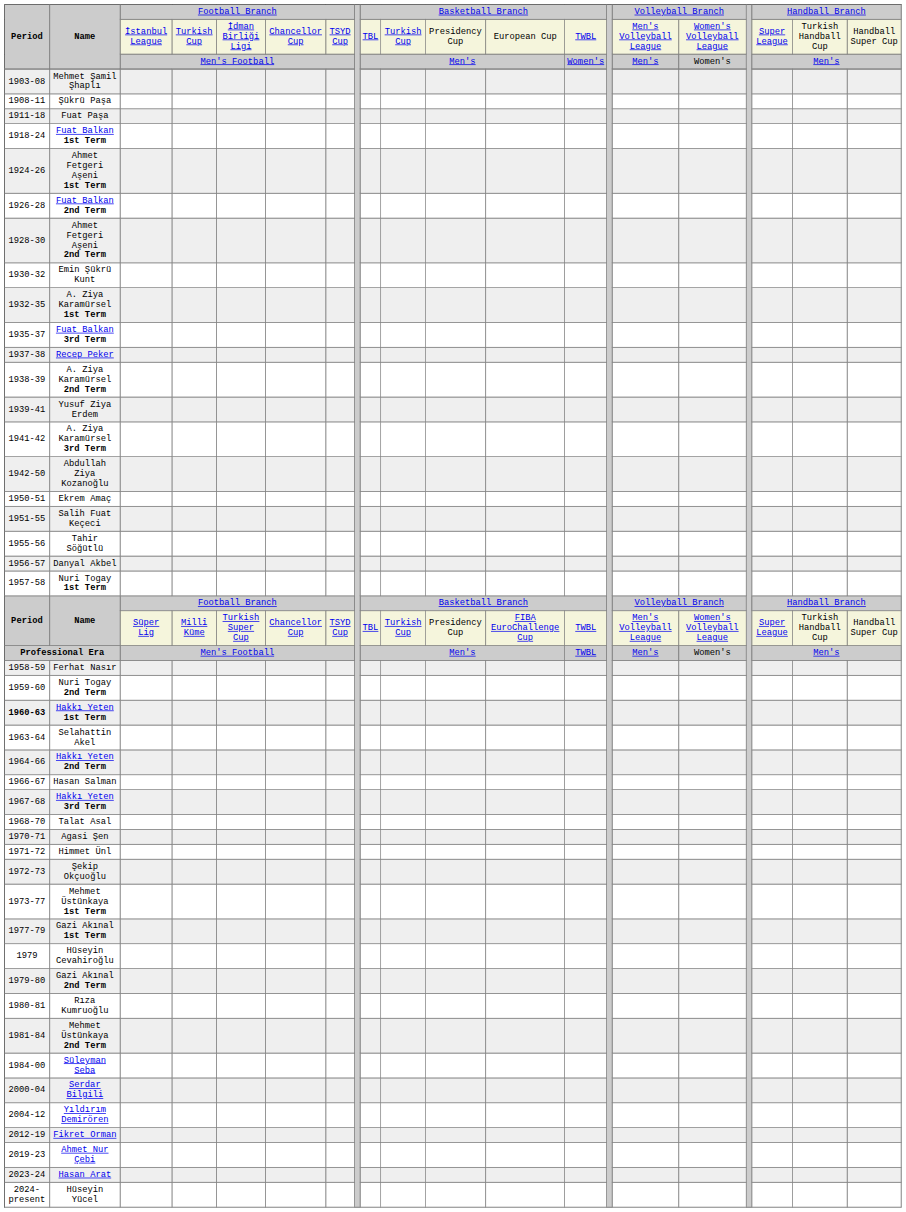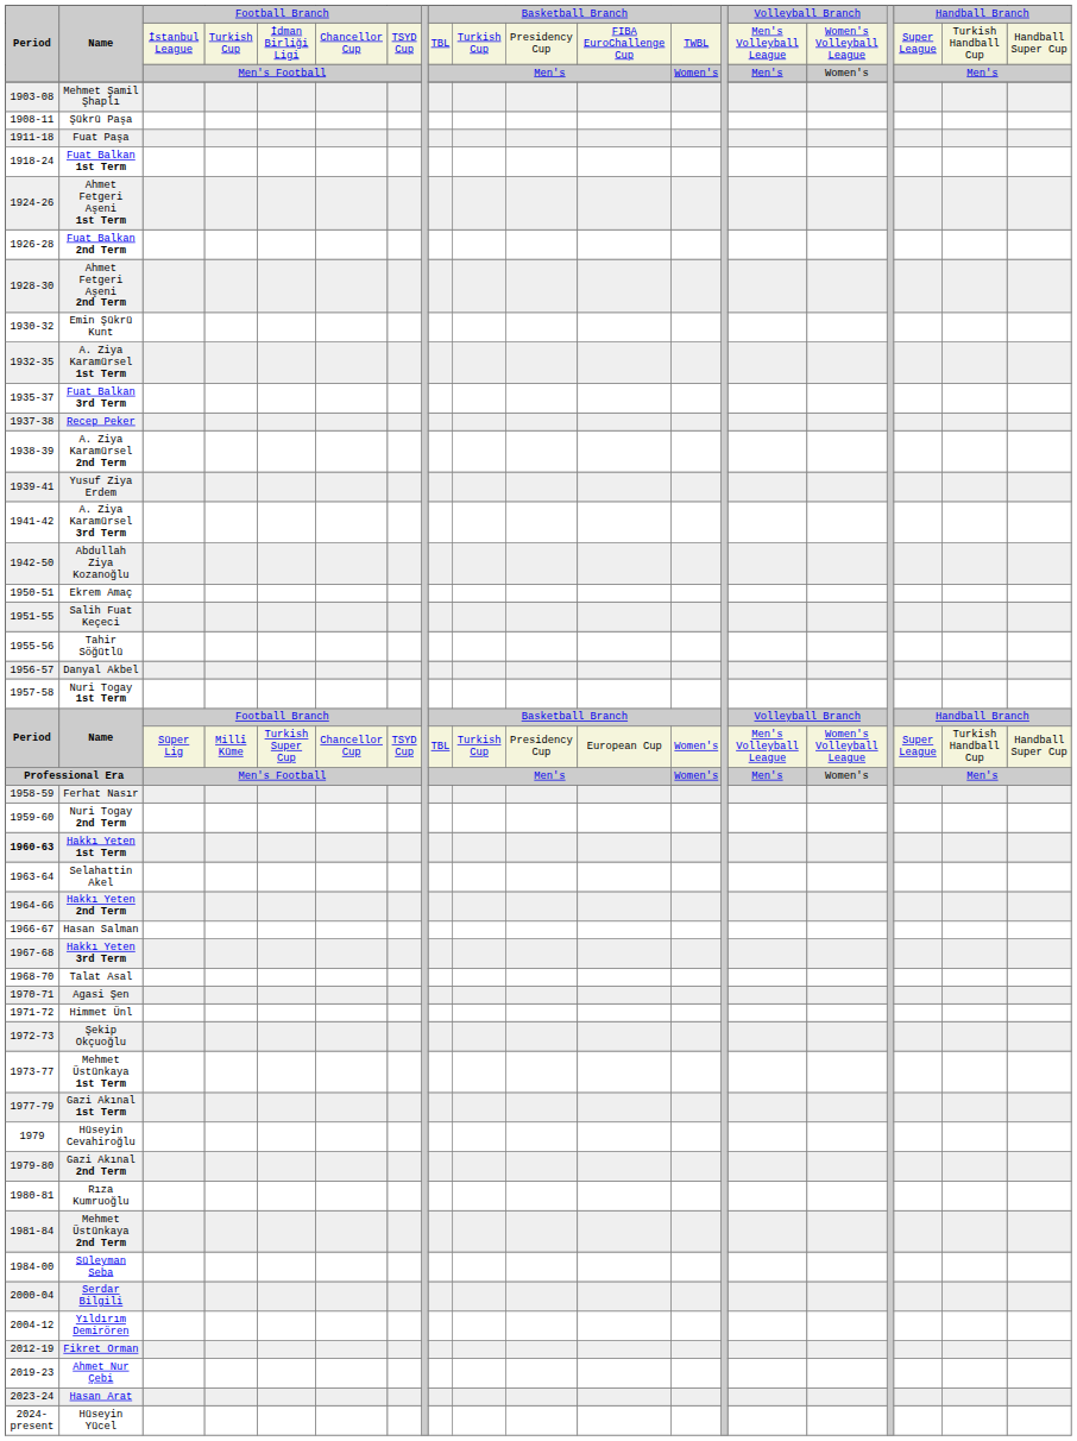 <table bgcolor="Black" cellpadding="3" cellspacing="0" border="1" style="font-size: 95%; border: gray solid 1px; border-collapse: collapse; text-align: center;">
 <tr bgcolor="#CCCCCC">
 <td rowspan="3"><strong>Period</strong></td>
 <td rowspan="3"><strong>Name</strong></td>
 <td colspan="5"><a href='#'>Football Branch</a></td>
 <th rowspan="130" width="1"></th>
 <td colspan="5"><a href='#'>Basketball Branch</a></td>
 <th rowspan="130" width="1"></th>
 <td colspan="2"><a href='#'>Volleyball Branch</a></td>
 <th rowspan="130" width="1"></th>
 <td colspan="3"><a href='#'>Handball Branch</a></td>
 </tr>
 <tr style="background:beige">
 <td><a href='#'>İstanbul League</a></td>
 <td><a href='#'>Turkish Cup</a></td>
 <td><a href='#'>İdman Birliği Ligi</a></td>
 <td><a href='#'>Chancellor Cup</a></td>
 <td><a href='#'>TSYD Cup</a></td>
 <td><a href='#'>TBL</a></td>
 <td><a href='#'>Turkish Cup</a></td>
 <td>Presidency Cup</td>
-<td>European Cup</td>
+<td><a href='#'>FIBA EuroChallenge Cup</a></td>
 <td><a href='#'>TWBL</a></td>
 <td><a href='#'>Men's Volleyball League</a></td>
 <td><a href='#'>Women's Volleyball League</a></td>
 <td><a href='#'>Super League</a></td>
 <td>Turkish Handball Cup</td>
 <td>Handball Super Cup</td>
 </tr>
 <tr bgcolor="#CCCCCC">
 <td colspan="5"><a href='#'>Men's Football</a></td>
 <td colspan="4"><a href='#'>Men's</a></td>
 <td><a href='#'>Women's</a></td>
 <td><a href='#'>Men's</a></td>
 <td>Women's</td>
 <td colspan="3"><a href='#'>Men's</a></td>
 </tr>
 <tr>
 </tr>
 <tr bgcolor="#EFEFEF">
 <td>1903-08</td>
 <td>Mehmet Şamil Şhaplı</td>
 <td></td>
 <td></td>
 <td></td>
 <td></td>
 <td></td>
 <td></td>
 <td></td>
 <td></td>
 <td></td>
 <td></td>
 <td></td>
 <td></td>
 <td></td>
 <td></td>
 <td></td>
 </tr>
 <tr bgcolor="#FFFFFF">
 <td>1908-11</td>
 <td>Şükrü Paşa</td>
 <td></td>
 <td></td>
 <td></td>
 <td></td>
 <td></td>
 <td></td>
 <td></td>
 <td></td>
 <td></td>
 <td></td>
 <td></td>
 <td></td>
 <td></td>
 <td></td>
 <td></td>
 </tr>
 <tr bgcolor="#EFEFEF">
 <td>1911-18</td>
 <td>Fuat Paşa</td>
 <td></td>
 <td></td>
 <td></td>
 <td></td>
 <td></td>
 <td></td>
 <td></td>
 <td></td>
 <td></td>
 <td></td>
 <td></td>
 <td></td>
 <td></td>
 <td></td>
 <td></td>
 </tr>
 <tr bgcolor="#FFFFFF">
 <td>1918-24</td>
 <td><a href='#'>Fuat Balkan</a>  <br> <strong>1st Term</strong></td>
 <td>  </td>
 <td></td>
 <td></td>
 <td></td>
 <td></td>
 <td></td>
 <td></td>
 <td></td>
 <td></td>
 <td></td>
 <td>   </td>
 <td></td>
 <td></td>
 <td></td>
 <td></td>
 </tr>
 <tr bgcolor="#EFEFEF">
 <td>1924-26</td>
 <td>Ahmet Fetgeri Aşeni  <br> <strong>1st Term</strong></td>
 <td></td>
 <td></td>
 <td></td>
 <td></td>
 <td></td>
 <td></td>
 <td></td>
 <td></td>
 <td></td>
 <td></td>
 <td></td>
 <td></td>
 <td></td>
 <td></td>
 <td></td>
 </tr>
 <tr bgcolor="#FFFFFF">
 <td>1926-28</td>
 <td><a href='#'>Fuat Balkan</a>  <br> <strong>2nd Term</strong></td>
 <td></td>
 <td></td>
 <td></td>
 <td></td>
 <td></td>
 <td></td>
 <td></td>
 <td></td>
 <td></td>
 <td></td>
 <td></td>
 <td></td>
 <td></td>
 <td></td>
 <td></td>
 </tr>
 <tr bgcolor="#EFEFEF">
 <td>1928-30</td>
 <td>Ahmet Fetgeri Aşeni <br> <strong>2nd Term</strong></td>
 <td></td>
 <td></td>
 <td></td>
 <td></td>
 <td></td>
 <td></td>
 <td></td>
 <td></td>
 <td></td>
 <td></td>
 <td></td>
 <td></td>
 <td></td>
 <td></td>
 <td></td>
 </tr>
 <tr bgcolor="#FFFFFF">
 <td>1930-32</td>
 <td>Emin Şükrü Kunt</td>
 <td></td>
 <td></td>
 <td></td>
 <td></td>
 <td></td>
 <td></td>
 <td></td>
 <td></td>
 <td></td>
 <td></td>
 <td></td>
 <td></td>
 <td></td>
 <td></td>
 <td></td>
 </tr>
 <tr bgcolor="#EFEFEF">
 <td>1932-35</td>
 <td>A. Ziya Karamürsel <br> <strong>1st Term</strong></td>
 <td></td>
 <td></td>
 <td></td>
 <td></td>
 <td></td>
 <td></td>
 <td></td>
 <td></td>
 <td></td>
 <td></td>
 <td></td>
 <td></td>
 <td></td>
 <td></td>
 <td></td>
 </tr>
 <tr bgcolor="#FFFFFF">
 <td>1935-37</td>
 <td><a href='#'>Fuat Balkan</a> <br> <strong>3rd Term</strong></td>
 <td></td>
 <td></td>
 <td></td>
 <td></td>
 <td></td>
 <td></td>
 <td></td>
 <td></td>
 <td></td>
 <td></td>
 <td></td>
 <td></td>
 <td></td>
 <td></td>
 <td></td>
 </tr>
 <tr bgcolor="#EFEFEF">
 <td>1937-38</td>
 <td><a href='#'>Recep Peker</a></td>
 <td></td>
 <td></td>
 <td></td>
 <td></td>
 <td></td>
 <td></td>
 <td></td>
 <td></td>
 <td></td>
 <td></td>
 <td></td>
 <td></td>
 <td></td>
 <td></td>
 <td></td>
 </tr>
 <tr bgcolor="#FFFFFF">
 <td>1938-39</td>
 <td>A. Ziya Karamürsel  <br> <strong>2nd Term</strong></td>
 <td></td>
 <td></td>
 <td></td>
 <td></td>
 <td></td>
 <td></td>
 <td></td>
 <td></td>
 <td></td>
 <td></td>
 <td></td>
 <td></td>
 <td></td>
 <td></td>
 <td></td>
 </tr>
 <tr bgcolor="#EFEFEF">
 <td>1939-41</td>
 <td>Yusuf Ziya Erdem</td>
 <td> </td>
 <td></td>
 <td></td>
 <td></td>
 <td></td>
 <td></td>
 <td></td>
 <td></td>
 <td></td>
 <td></td>
 <td></td>
 <td></td>
 <td></td>
 <td></td>
 <td></td>
 </tr>
 <tr bgcolor="#FFFFFF">
 <td>1941-42</td>
 <td>A. Ziya Karamürsel  <br> <strong>3rd Term</strong></td>
 <td></td>
 <td></td>
 <td></td>
 <td></td>
 <td></td>
 <td></td>
 <td></td>
 <td></td>
 <td></td>
 <td></td>
 <td></td>
 <td></td>
 <td></td>
 <td></td>
 <td></td>
 </tr>
 <tr bgcolor="#EFEFEF">
 <td>1942-50</td>
 <td>Abdullah Ziya Kozanoğlu</td>
 <td>  </td>
 <td> </td>
 <td></td>
 <td> </td>
 <td></td>
 <td></td>
 <td></td>
 <td></td>
 <td></td>
 <td></td>
 <td></td>
 <td></td>
 <td></td>
 <td></td>
 <td></td>
 </tr>
 <tr bgcolor="#FFFFFF">
 <td>1950-51</td>
 <td>Ekrem Amaç</td>
 <td></td>
 <td></td>
 <td></td>
 <td></td>
 <td></td>
 <td></td>
 <td></td>
 <td></td>
 <td></td>
 <td></td>
 <td></td>
 <td></td>
 <td></td>
 <td></td>
 <td></td>
 </tr>
 <tr bgcolor="#EFEFEF">
 <td>1951-55</td>
 <td>Salih Fuat Keçeci</td>
 <td> </td>
 <td></td>
 <td></td>
 <td></td>
 <td></td>
 <td></td>
 <td></td>
 <td></td>
 <td></td>
 <td></td>
 <td></td>
 <td></td>
 <td></td>
 <td></td>
 <td></td>
 </tr>
 <tr bgcolor="#FFFFFF">
 <td>1955-56</td>
 <td>Tahir Söğütlü</td>
 <td></td>
 <td></td>
 <td></td>
 <td></td>
 <td></td>
 <td></td>
 <td></td>
 <td></td>
 <td></td>
 <td></td>
 <td></td>
 <td></td>
 <td></td>
 <td></td>
 <td></td>
 </tr>
 <tr bgcolor="#EFEFEF">
 <td>1956-57</td>
 <td>Danyal Akbel</td>
 <td></td>
 <td></td>
 <td></td>
 <td></td>
 <td></td>
 <td></td>
 <td></td>
 <td></td>
 <td></td>
 <td></td>
 <td></td>
 <td></td>
 <td></td>
 <td></td>
 <td></td>
 </tr>
 <tr bgcolor="#FFFFFF">
 <td>1957-58</td>
 <td>Nuri Togay  <br> <strong>1st Term</strong></td>
 <td></td>
 <td></td>
 <td></td>
 <td></td>
 <td></td>
 <td></td>
 <td></td>
 <td></td>
 <td></td>
 <td></td>
 <td></td>
 <td></td>
 <td></td>
 <td></td>
 <td></td>
 </tr>
 <tr bgcolor="#CCCCCC">
 <td rowspan="2"><strong>Period</strong></td>
 <td rowspan="2"><strong>Name</strong></td>
 <td colspan="5"><a href='#'>Football Branch</a></td>
 <td colspan="5"><a href='#'>Basketball Branch</a></td>
 <td colspan="2"><a href='#'>Volleyball Branch</a></td>
 <td colspan="3"><a href='#'>Handball Branch</a></td>
 </tr>
 <tr style="background:beige">
 <td><a href='#'>Süper Lig</a></td>
 <td><a href='#'>Millî Küme</a></td>
 <td><a href='#'>Turkish Super Cup</a></td>
 <td><a href='#'>Chancellor Cup</a></td>
 <td><a href='#'>TSYD Cup</a></td>
 <td><a href='#'>TBL</a></td>
 <td><a href='#'>Turkish Cup</a></td>
 <td>Presidency Cup</td>
-<td><a href='#'>FIBA EuroChallenge Cup</a></td>
-<td><a href='#'>TWBL</a></td>
+<td>European Cup</td>
+<td><a href='#'>Women's</a></td>
 <td><a href='#'>Men's Volleyball League</a></td>
 <td><a href='#'>Women's Volleyball League</a></td>
 <td><a href='#'>Super League</a></td>
 <td>Turkish Handball Cup</td>
 <td>Handball Super Cup</td>
 </tr>
 <tr bgcolor="#CCCCCC">
 <td colspan="2"><strong>Professional Era</strong></td>
 <td colspan="5"><a href='#'>Men's Football</a></td>
 <td colspan="4"><a href='#'>Men's</a></td>
-<td><a href='#'>TWBL</a></td>
+<td><a href='#'>Women's</a></td>
 <td><a href='#'>Men's</a></td>
 <td>Women's</td>
 <td colspan="3"><a href='#'>Men's</a></td>
 </tr>
 <tr bgcolor="#EFEFEF">
 <td>1958-59</td>
 <td>Ferhat Nasır</td>
 <td></td>
 <td></td>
 <td></td>
 <td></td>
 <td></td>
 <td></td>
 <td></td>
 <td></td>
 <td></td>
 <td></td>
 <td></td>
 <td></td>
 <td></td>
 <td></td>
 <td></td>
 </tr>
 <tr bgcolor="#FFFFFF">
 <td>1959-60</td>
 <td>Nuri Togay  <br> <strong>2nd Term</strong></td>
 <td></td>
 <td></td>
 <td></td>
 <td></td>
 <td></td>
 <td></td>
 <td></td>
 <td></td>
 <td></td>
 <td></td>
 <td></td>
 <td></td>
 <td></td>
 <td></td>
 <td></td>
 </tr>
 <tr bgcolor="#EFEFEF">
 <td><strong>1960-63</strong></td>
 <td><a href='#'>Hakkı Yeten</a>  <br> <strong>1st Term</strong></td>
 <td></td>
 <td></td>
 <td></td>
 <td></td>
 <td></td>
 <td></td>
 <td></td>
 <td></td>
 <td></td>
 <td></td>
 <td></td>
 <td></td>
 <td></td>
 <td></td>
 <td></td>
 </tr>
 <tr bgcolor="#FFFFFF">
 <td>1963-64</td>
 <td>Selahattin Akel</td>
 <td></td>
 <td></td>
 <td></td>
 <td></td>
 <td></td>
 <td></td>
 <td></td>
 <td></td>
 <td></td>
 <td></td>
 <td></td>
 <td></td>
 <td></td>
 <td></td>
 <td></td>
 </tr>
 <tr bgcolor="#EFEFEF">
 <td>1964-66</td>
 <td><a href='#'>Hakkı Yeten</a>  <br> <strong>2nd Term</strong></td>
 <td></td>
 <td></td>
 <td></td>
 <td></td>
 <td> </td>
 <td></td>
 <td></td>
 <td></td>
 <td></td>
 <td></td>
 <td></td>
 <td></td>
 <td></td>
 <td></td>
 <td></td>
 </tr>
 <tr bgcolor="#FFFFFF">
 <td>1966-67</td>
 <td>Hasan Salman</td>
 <td></td>
 <td></td>
 <td></td>
 <td></td>
 <td></td>
 <td></td>
 <td></td>
 <td></td>
 <td></td>
 <td></td>
 <td></td>
 <td></td>
 <td></td>
 <td></td>
 <td></td>
 </tr>
 <tr bgcolor="#EFEFEF">
 <td>1967-68</td>
 <td><a href='#'>Hakkı Yeten</a>  <br> <strong>3rd Term</strong></td>
 <td></td>
 <td></td>
 <td></td>
 <td></td>
 <td></td>
 <td></td>
 <td></td>
 <td></td>
 <td></td>
 <td></td>
 <td></td>
 <td></td>
 <td></td>
 <td></td>
 <td></td>
 </tr>
 <tr bgcolor="#FFFFFF">
 <td>1968-70</td>
 <td>Talat Asal</td>
 <td></td>
 <td></td>
 <td></td>
 <td></td>
 <td></td>
 <td></td>
 <td></td>
 <td></td>
 <td></td>
 <td></td>
 <td></td>
 <td></td>
 <td></td>
 <td></td>
 <td></td>
 </tr>
 <tr bgcolor="#EFEFEF">
 <td>1970-71</td>
 <td>Agasi Şen</td>
 <td></td>
 <td></td>
 <td></td>
 <td></td>
 <td></td>
 <td></td>
 <td></td>
 <td></td>
 <td></td>
 <td></td>
 <td></td>
 <td></td>
 <td></td>
 <td></td>
 <td></td>
 </tr>
 <tr bgcolor="#FFFFFF">
 <td>1971-72</td>
 <td>Himmet Ünl</td>
 <td></td>
 <td></td>
 <td></td>
 <td></td>
 <td> </td>
 <td></td>
 <td></td>
 <td></td>
 <td></td>
 <td></td>
 <td></td>
 <td></td>
 <td></td>
 <td></td>
 <td></td>
 </tr>
 <tr bgcolor="#EFEFEF">
 <td>1972-73</td>
 <td>Şekip Okçuoğlu</td>
 <td></td>
 <td></td>
 <td></td>
 <td></td>
 <td></td>
 <td></td>
 <td></td>
 <td></td>
 <td></td>
 <td></td>
 <td></td>
 <td></td>
 <td></td>
 <td></td>
 <td></td>
 </tr>
 <tr bgcolor="#FFFFFF">
 <td>1973-77</td>
 <td>Mehmet Üstünkaya <br> <strong>1st Term</strong></td>
 <td></td>
 <td></td>
 <td></td>
 <td> </td>
 <td></td>
 <td></td>
 <td></td>
 <td></td>
 <td></td>
 <td> </td>
 <td></td>
 <td></td>
 <td></td>
 <td></td>
 <td></td>
 </tr>
 <tr bgcolor="#EFEFEF">
 <td>1977-79</td>
 <td>Gazi Akınal  <br> <strong>1st Term</strong></td>
 <td></td>
 <td></td>
 <td></td>
 <td></td>
 <td></td>
 <td></td>
 <td></td>
 <td></td>
 <td></td>
 <td></td>
 <td></td>
 <td></td>
 <td></td>
 <td></td>
 <td></td>
 </tr>
 <tr bgcolor="#FFFFFF">
 <td>1979</td>
 <td>Hüseyin Cevahiroğlu</td>
 <td></td>
 <td></td>
 <td></td>
 <td></td>
 <td></td>
 <td></td>
 <td></td>
 <td></td>
 <td></td>
 <td></td>
 <td></td>
 <td></td>
 <td></td>
 <td></td>
 <td></td>
 </tr>
 <tr bgcolor="#EFEFEF">
 <td>1979-80</td>
 <td>Gazi Akınal  <br> <strong>2nd Term</strong></td>
 <td></td>
 <td></td>
 <td></td>
 <td></td>
 <td></td>
 <td></td>
 <td></td>
 <td></td>
 <td></td>
 <td></td>
 <td></td>
 <td></td>
 <td></td>
 <td></td>
 <td></td>
 </tr>
 <tr bgcolor="#FFFFFF">
 <td>1980-81</td>
 <td>Rıza Kumruoğlu</td>
 <td></td>
 <td></td>
 <td></td>
 <td></td>
 <td></td>
 <td></td>
 <td></td>
 <td></td>
 <td></td>
 <td></td>
 <td></td>
 <td></td>
 <td></td>
 <td></td>
 <td></td>
 </tr>
 <tr bgcolor="#EFEFEF">
 <td>1981-84</td>
 <td>Mehmet Üstünkaya <br> <strong>2nd Term</strong></td>
 <td></td>
 <td></td>
 <td></td>
 <td></td>
 <td></td>
 <td></td>
 <td></td>
 <td></td>
 <td></td>
 <td></td>
 <td></td>
 <td></td>
 <td></td>
 <td></td>
 <td></td>
 </tr>
 <tr bgcolor="#FFFFFF">
 <td>1984-00</td>
 <td><a href='#'>Süleyman Seba</a></td>
 <td>  </td>
 <td></td>
 <td></td>
 <td> </td>
 <td></td>
 <td></td>
 <td></td>
 <td></td>
 <td></td>
 <td></td>
 <td></td>
 <td></td>
 <td></td>
 <td></td>
 <td></td>
 </tr>
 <tr bgcolor="#EFEFEF">
 <td>2000-04</td>
 <td><a href='#'>Serdar Bilgili</a></td>
 <td></td>
 <td></td>
 <td></td>
 <td></td>
 <td></td>
 <td></td>
 <td></td>
 <td></td>
 <td></td>
 <td></td>
 <td></td>
 <td></td>
 <td></td>
 <td></td>
 <td></td>
 </tr>
 <tr bgcolor="#FFFFFF">
 <td>2004-12</td>
 <td><a href='#'>Yıldırım Demirören</a></td>
 <td></td>
 <td> </td>
 <td></td>
 <td></td>
 <td></td>
 <td></td>
 <td></td>
 <td></td>
 <td></td>
 <td></td>
 <td></td>
 <td></td>
 <td>     </td>
 <td>     </td>
 <td>    </td>
 </tr>
 <tr bgcolor="#EFEFEF">
 <td>2012-19</td>
 <td><a href='#'>Fikret Orman</a></td>
 <td></td>
 <td></td>
 <td></td>
 <td></td>
 <td></td>
 <td></td>
 <td></td>
 <td></td>
 <td></td>
 <td></td>
 <td></td>
 <td></td>
 <td>      </td>
 <td>     </td>
 <td>     </td>
 </tr>
 <tr bgcolor="#FFFFFF">
 <td>2019-23</td>
 <td><a href='#'>Ahmet Nur Çebi</a></td>
 <td></td>
 <td></td>
 <td></td>
 <td></td>
 <td></td>
 <td></td>
 <td></td>
 <td></td>
 <td></td>
 <td></td>
 <td></td>
 <td></td>
 <td></td>
 <td></td>
 <td></td>
 </tr>
 <tr bgcolor="#EFEFEF">
 <td>2023-24</td>
 <td><a href='#'>Hasan Arat</a></td>
 <td></td>
 <td></td>
 <td></td>
 <td></td>
 <td></td>
 <td></td>
 <td></td>
 <td></td>
 <td></td>
 <td></td>
 <td></td>
 <td></td>
 <td></td>
 <td></td>
 <td></td>
 </tr>
 <tr bgcolor="#FFFFFF">
 <td>2024-present</td>
 <td>Hüseyin Yücel</td>
 <td></td>
 <td></td>
 <td></td>
 <td></td>
 <td></td>
 <td></td>
 <td></td>
 <td></td>
 <td></td>
 <td></td>
 <td></td>
 <td></td>
 <td></td>
 <td></td>
 <td></td>
 </tr>
 </table>
